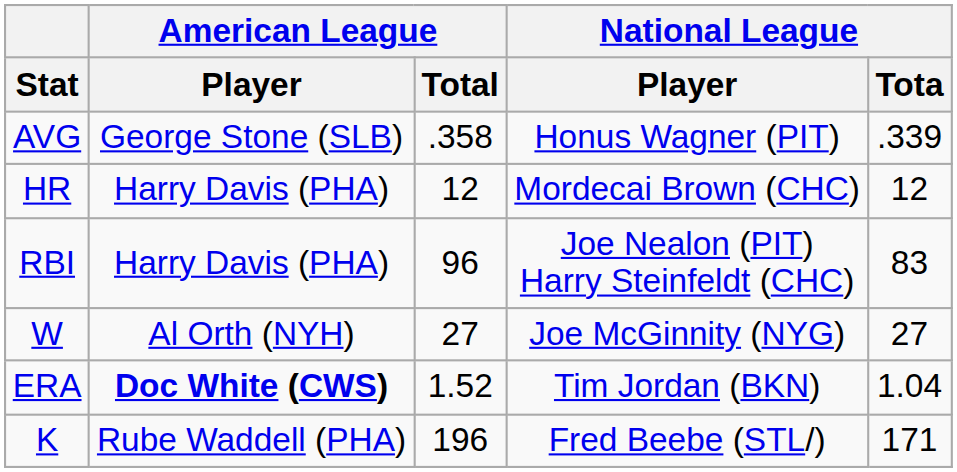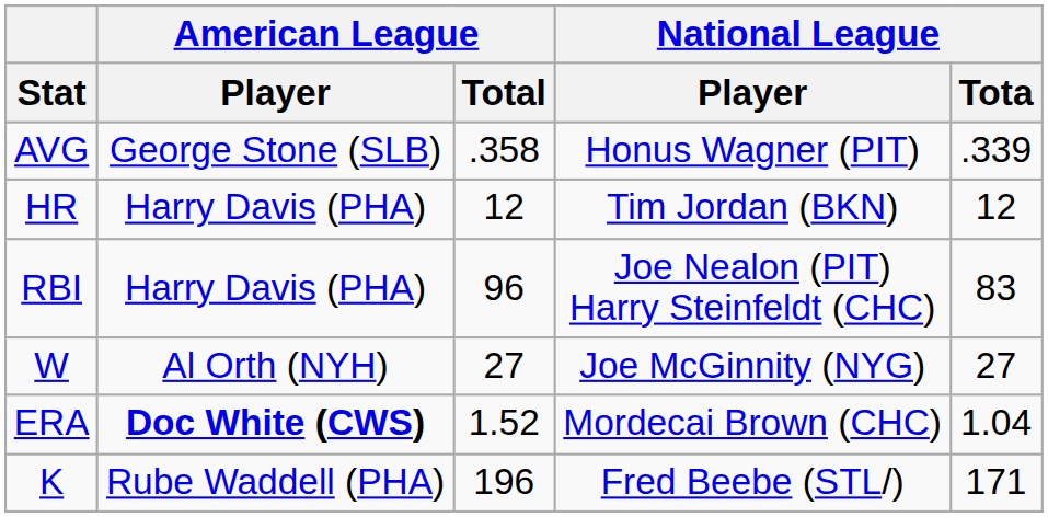 <table class="wikitable" style="text-align:center;">
 <tr>
 <th></th>
 <th colspan=2><a href='#'>American League</a></th>
 <th colspan=2><a href='#'>National League</a></th>
 </tr>
 <tr>
 <th>Stat</th>
 <th>Player</th>
 <th>Total</th>
 <th>Player</th>
 <th>Tota</th>
 </tr>
 <tr>
 <td><a href='#'>AVG</a></td>
 <td><a href='#'>George Stone</a> (<a href='#'>SLB</a>)</td>
 <td>.358</td>
 <td><a href='#'>Honus Wagner</a> (<a href='#'>PIT</a>)</td>
 <td>.339</td>
 </tr>
 <tr>
 <td><a href='#'>HR</a></td>
 <td><a href='#'>Harry Davis</a> (<a href='#'>PHA</a>)</td>
 <td>12</td>
-<td><a href='#'>Mordecai Brown</a> (<a href='#'>CHC</a>)</td>
+<td><a href='#'>Tim Jordan</a> (<a href='#'>BKN</a>)</td>
 <td>12</td>
 </tr>
 <tr>
 <td><a href='#'>RBI</a></td>
 <td><a href='#'>Harry Davis</a> (<a href='#'>PHA</a>)</td>
 <td>96</td>
 <td><a href='#'>Joe Nealon</a> (<a href='#'>PIT</a>)<br><a href='#'>Harry Steinfeldt</a> (<a href='#'>CHC</a>)</td>
 <td>83</td>
 </tr>
 <tr>
 <td><a href='#'>W</a></td>
 <td><a href='#'>Al Orth</a> (<a href='#'>NYH</a>)</td>
 <td>27</td>
 <td><a href='#'>Joe McGinnity</a> (<a href='#'>NYG</a>)</td>
 <td>27</td>
 </tr>
 <tr>
 <td><a href='#'>ERA</a></td>
 <td><strong><a href='#'>Doc White</a> (<a href='#'>CWS</a>)</strong></td>
 <td>1.52</td>
-<td><a href='#'>Tim Jordan</a> (<a href='#'>BKN</a>)</td>
+<td><a href='#'>Mordecai Brown</a> (<a href='#'>CHC</a>)</td>
 <td>1.04</td>
 </tr>
 <tr>
 <td><a href='#'>K</a></td>
 <td><a href='#'>Rube Waddell</a> (<a href='#'>PHA</a>)</td>
 <td>196</td>
 <td><a href='#'>Fred Beebe</a> (<a href='#'>STL</a>/)</td>
 <td>171</td>
 </tr>
 </table>
